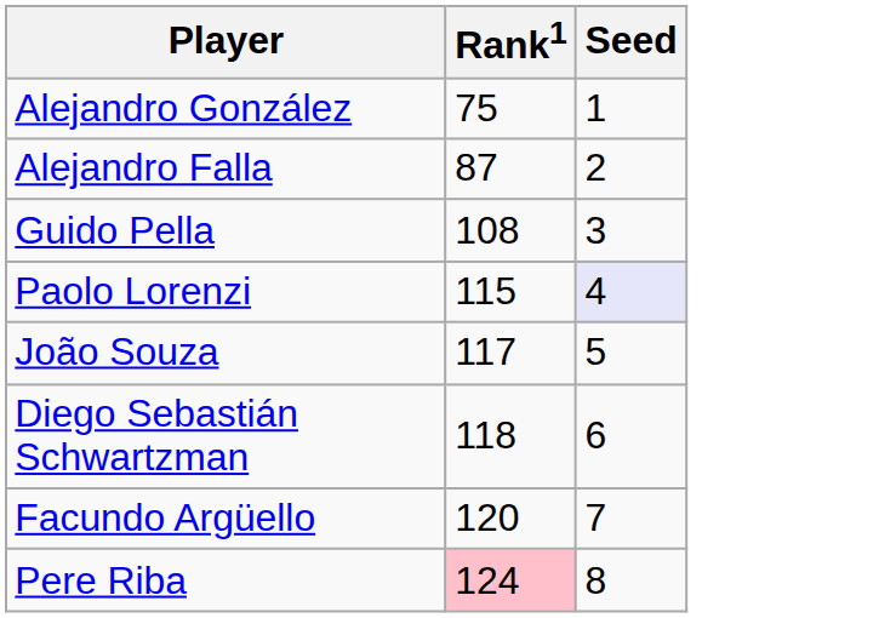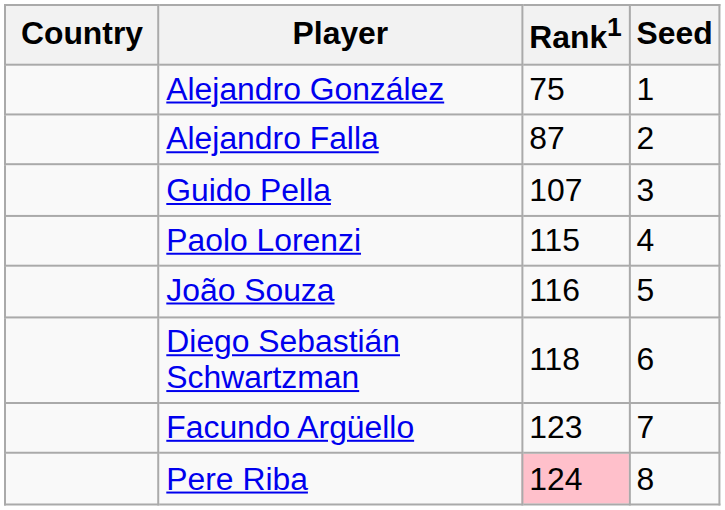 <table class="sortable wikitable">
 <tr>
+<th width="70">Country</th>
 <th width="175">Player</th>
 <th>Rank<sup>1</sup></th>
 <th>Seed</th>
 </tr>
 <tr>
+<td></td>
 <td><a href='#'>Alejandro González</a></td>
 <td>75</td>
 <td>1</td>
 </tr>
 <tr>
+<td></td>
 <td><a href='#'>Alejandro Falla</a></td>
 <td>87</td>
 <td>2</td>
 </tr>
 <tr>
+<td></td>
 <td><a href='#'>Guido Pella</a></td>
-<td>108</td>
+<td>107</td>
 <td>3</td>
 </tr>
 <tr>
+<td></td>
 <td><a href='#'>Paolo Lorenzi</a></td>
 <td>115</td>
-<td style="background: lavender;">4</td>
+<td>4</td>
 </tr>
 <tr>
+<td></td>
 <td><a href='#'>João Souza</a></td>
-<td>117</td>
+<td>116</td>
 <td>5</td>
 </tr>
 <tr>
+<td></td>
 <td><a href='#'>Diego Sebastián Schwartzman</a></td>
 <td>118</td>
 <td>6</td>
 </tr>
 <tr>
+<td></td>
 <td><a href='#'>Facundo Argüello</a></td>
-<td>120</td>
+<td>123</td>
 <td>7</td>
 </tr>
 <tr>
+<td></td>
 <td><a href='#'>Pere Riba</a></td>
 <td style="background: pink;">124</td>
 <td>8</td>
 </tr>
 </table>
